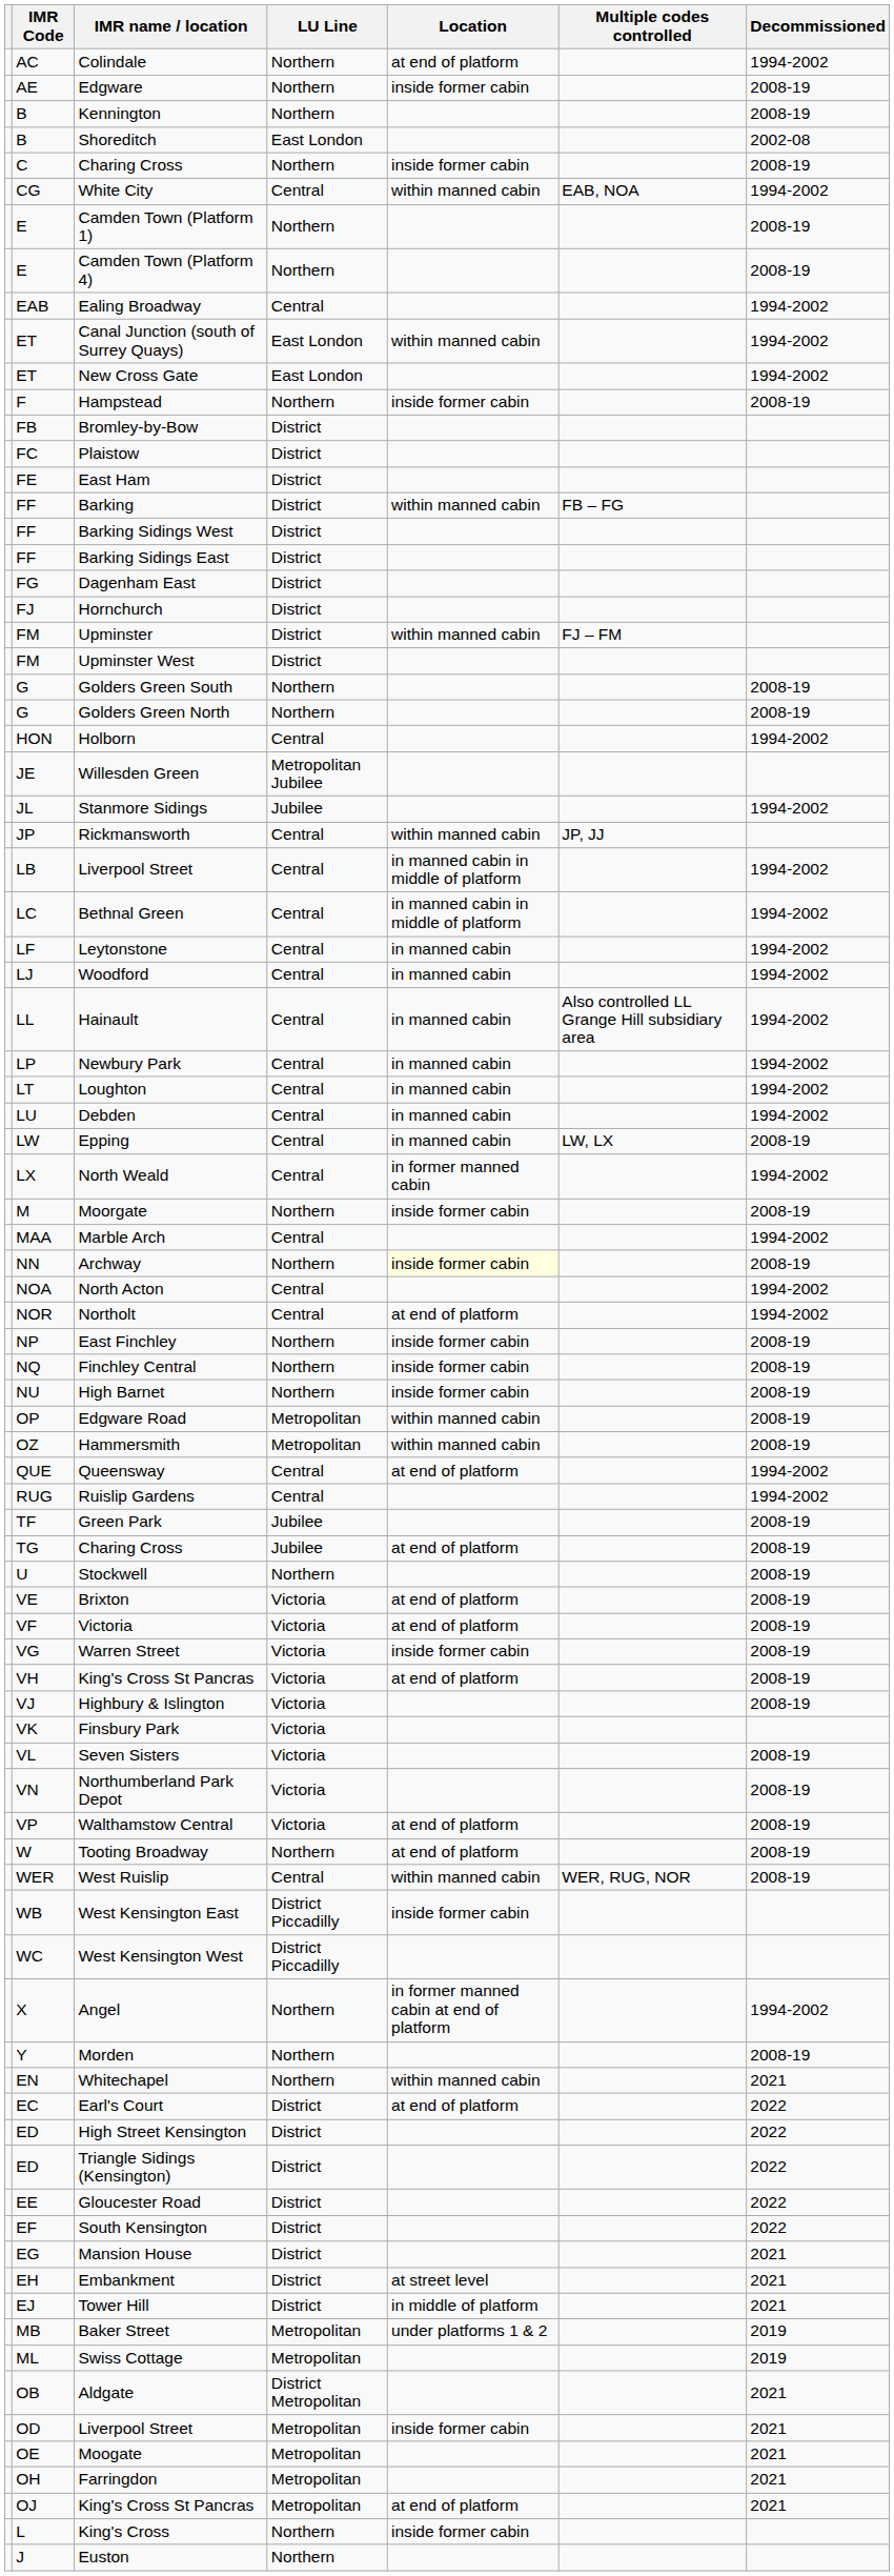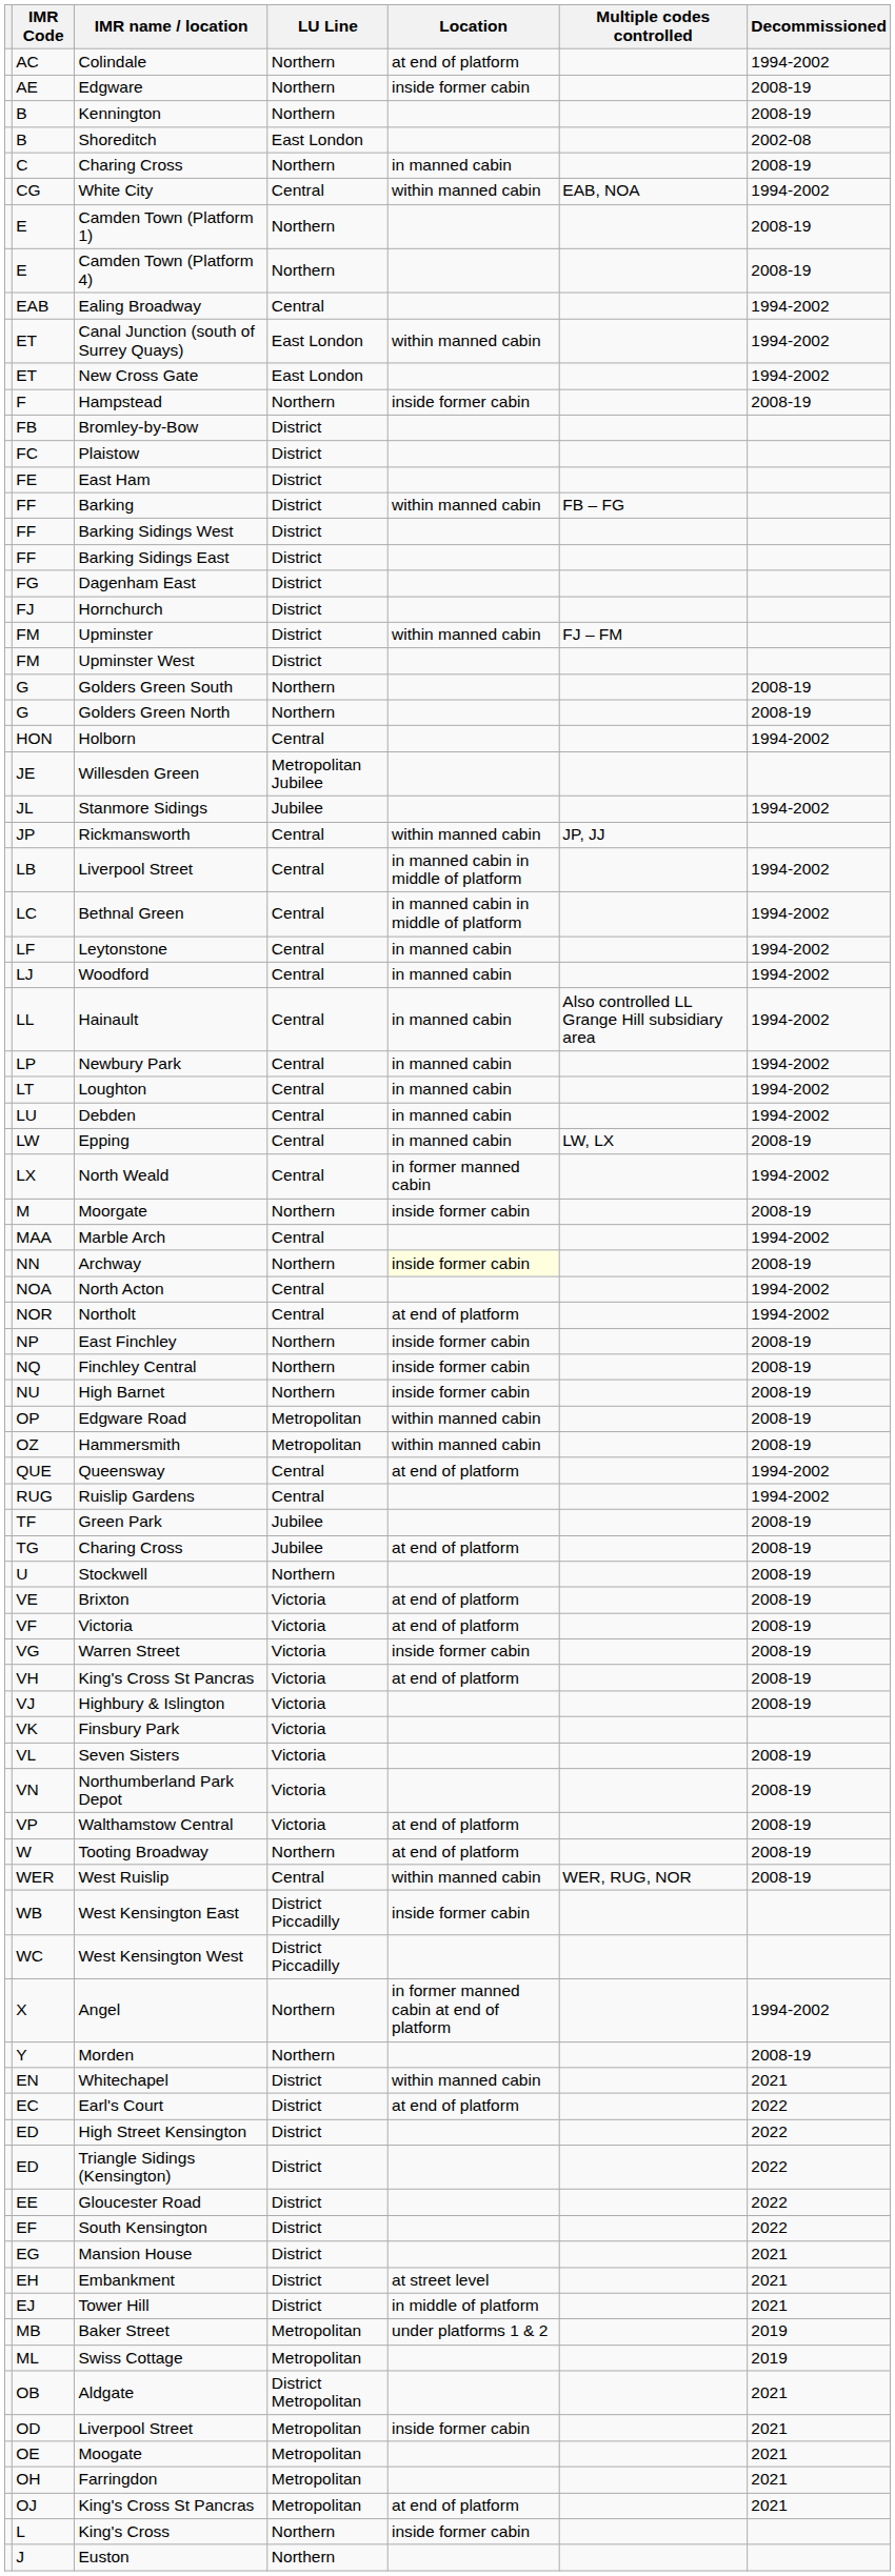 <table class="wikitable sortable">
 <tr>
 <th></th>
 <th>IMR Code</th>
 <th>IMR name / location</th>
 <th>LU Line</th>
 <th>Location</th>
 <th>Multiple codes controlled</th>
 <th>Decommissioned</th>
 </tr>
 <tr>
 <td></td>
 <td>AC</td>
 <td>Colindale</td>
 <td>Northern</td>
 <td>at end of platform</td>
 <td></td>
 <td>1994-2002</td>
 </tr>
 <tr>
 <td></td>
 <td>AE</td>
 <td>Edgware</td>
 <td>Northern</td>
 <td>inside former cabin</td>
 <td></td>
 <td>2008-19</td>
 </tr>
 <tr>
 <td></td>
 <td>B</td>
 <td>Kennington</td>
 <td>Northern</td>
 <td></td>
 <td></td>
 <td>2008-19</td>
 </tr>
 <tr>
 <td></td>
 <td>B</td>
 <td>Shoreditch</td>
 <td>East London</td>
 <td></td>
 <td></td>
 <td>2002-08</td>
 </tr>
 <tr>
 <td></td>
 <td>C</td>
 <td>Charing Cross</td>
 <td>Northern</td>
-<td>inside former cabin</td>
+<td>in manned cabin</td>
 <td></td>
 <td>2008-19</td>
 </tr>
 <tr>
 <td></td>
 <td>CG</td>
 <td>White City</td>
 <td>Central</td>
 <td>within manned cabin</td>
 <td>EAB, NOA</td>
 <td>1994-2002</td>
 </tr>
 <tr>
 <td></td>
 <td>E</td>
 <td>Camden Town (Platform 1)</td>
 <td>Northern</td>
 <td></td>
 <td></td>
 <td>2008-19</td>
 </tr>
 <tr>
 <td></td>
 <td>E</td>
 <td>Camden Town (Platform 4)</td>
 <td>Northern</td>
 <td></td>
 <td></td>
 <td>2008-19</td>
 </tr>
 <tr>
 <td></td>
 <td>EAB</td>
 <td>Ealing Broadway</td>
 <td>Central</td>
 <td></td>
 <td></td>
 <td>1994-2002</td>
 </tr>
 <tr>
 <td></td>
 <td>ET</td>
 <td>Canal Junction (south of Surrey Quays)</td>
 <td>East London</td>
 <td>within manned cabin</td>
 <td></td>
 <td>1994-2002</td>
 </tr>
 <tr>
 <td></td>
 <td>ET</td>
 <td>New Cross Gate</td>
 <td>East London</td>
 <td></td>
 <td></td>
 <td>1994-2002</td>
 </tr>
 <tr>
 <td></td>
 <td>F</td>
 <td>Hampstead</td>
 <td>Northern</td>
 <td>inside former cabin</td>
 <td></td>
 <td>2008-19</td>
 </tr>
 <tr>
 <td></td>
 <td>FB</td>
 <td>Bromley-by-Bow</td>
 <td>District</td>
 <td></td>
 <td></td>
 <td></td>
 </tr>
 <tr>
 <td></td>
 <td>FC</td>
 <td>Plaistow</td>
 <td>District</td>
 <td></td>
 <td></td>
 <td></td>
 </tr>
 <tr>
 <td></td>
 <td>FE</td>
 <td>East Ham</td>
 <td>District</td>
 <td></td>
 <td></td>
 <td></td>
 </tr>
 <tr>
 <td></td>
 <td>FF</td>
 <td>Barking</td>
 <td>District</td>
 <td>within manned cabin</td>
 <td>FB – FG</td>
 <td></td>
 </tr>
 <tr>
 <td></td>
 <td>FF</td>
 <td>Barking Sidings West</td>
 <td>District</td>
 <td></td>
 <td></td>
 <td></td>
 </tr>
 <tr>
 <td></td>
 <td>FF</td>
 <td>Barking Sidings East</td>
 <td>District</td>
 <td></td>
 <td></td>
 <td></td>
 </tr>
 <tr>
 <td></td>
 <td>FG</td>
 <td>Dagenham East</td>
 <td>District</td>
 <td></td>
 <td></td>
 <td></td>
 </tr>
 <tr>
 <td></td>
 <td>FJ</td>
 <td>Hornchurch</td>
 <td>District</td>
 <td></td>
 <td></td>
 <td></td>
 </tr>
 <tr>
 <td></td>
 <td>FM</td>
 <td>Upminster</td>
 <td>District</td>
 <td>within manned cabin</td>
 <td>FJ – FM</td>
 <td></td>
 </tr>
 <tr>
 <td></td>
 <td>FM</td>
 <td>Upminster West</td>
 <td>District</td>
 <td></td>
 <td></td>
 <td></td>
 </tr>
 <tr>
 <td></td>
 <td>G</td>
 <td>Golders Green South</td>
 <td>Northern</td>
 <td></td>
 <td></td>
 <td>2008-19</td>
 </tr>
 <tr>
 <td></td>
 <td>G</td>
 <td>Golders Green North</td>
 <td>Northern</td>
 <td></td>
 <td></td>
 <td>2008-19</td>
 </tr>
 <tr>
 <td></td>
 <td>HON</td>
 <td>Holborn</td>
 <td>Central</td>
 <td></td>
 <td></td>
 <td>1994-2002</td>
 </tr>
 <tr>
 <td></td>
 <td>JE</td>
 <td>Willesden Green</td>
 <td>Metropolitan Jubilee</td>
 <td></td>
 <td></td>
 <td></td>
 </tr>
 <tr>
 <td></td>
 <td>JL</td>
 <td>Stanmore Sidings</td>
 <td>Jubilee</td>
 <td></td>
 <td></td>
 <td>1994-2002</td>
 </tr>
 <tr>
 <td></td>
 <td>JP</td>
 <td>Rickmansworth</td>
 <td>Central</td>
 <td>within manned cabin</td>
 <td>JP, JJ</td>
 <td></td>
 </tr>
 <tr>
 <td></td>
 <td>LB</td>
 <td>Liverpool Street</td>
 <td>Central</td>
 <td>in manned cabin in middle of platform</td>
 <td></td>
 <td>1994-2002</td>
 </tr>
 <tr>
 <td></td>
 <td>LC</td>
 <td>Bethnal Green</td>
 <td>Central</td>
 <td>in manned cabin in middle of platform</td>
 <td></td>
 <td>1994-2002</td>
 </tr>
 <tr>
 <td></td>
 <td>LF</td>
 <td>Leytonstone</td>
 <td>Central</td>
 <td>in manned cabin</td>
 <td></td>
 <td>1994-2002</td>
 </tr>
 <tr>
 <td></td>
 <td>LJ</td>
 <td>Woodford</td>
 <td>Central</td>
 <td>in manned cabin</td>
 <td></td>
 <td>1994-2002</td>
 </tr>
 <tr>
 <td></td>
 <td>LL</td>
 <td>Hainault</td>
 <td>Central</td>
 <td>in manned cabin</td>
 <td>Also controlled LL Grange Hill subsidiary area</td>
 <td>1994-2002</td>
 </tr>
 <tr>
 <td></td>
 <td>LP</td>
 <td>Newbury Park</td>
 <td>Central</td>
 <td>in manned cabin</td>
 <td></td>
 <td>1994-2002</td>
 </tr>
 <tr>
 <td></td>
 <td>LT</td>
 <td>Loughton</td>
 <td>Central</td>
 <td>in manned cabin</td>
 <td></td>
 <td>1994-2002</td>
 </tr>
 <tr>
 <td></td>
 <td>LU</td>
 <td>Debden</td>
 <td>Central</td>
 <td>in manned cabin</td>
 <td></td>
 <td>1994-2002</td>
 </tr>
 <tr>
 <td></td>
 <td>LW</td>
 <td>Epping</td>
 <td>Central</td>
 <td>in manned cabin</td>
 <td>LW, LX</td>
 <td>2008-19</td>
 </tr>
 <tr>
 <td></td>
 <td>LX</td>
 <td>North Weald</td>
 <td>Central</td>
 <td>in former manned cabin</td>
 <td></td>
 <td>1994-2002</td>
 </tr>
 <tr>
 <td></td>
 <td>M</td>
 <td>Moorgate</td>
 <td>Northern</td>
 <td>inside former cabin</td>
 <td></td>
 <td>2008-19</td>
 </tr>
 <tr>
 <td></td>
 <td>MAA</td>
 <td>Marble Arch</td>
 <td>Central</td>
 <td></td>
 <td></td>
 <td>1994-2002</td>
 </tr>
 <tr>
 <td></td>
 <td>NN</td>
 <td>Archway</td>
 <td>Northern</td>
 <td style="background: lightyellow;">inside former cabin</td>
 <td></td>
 <td>2008-19</td>
 </tr>
 <tr>
 <td></td>
 <td>NOA</td>
 <td>North Acton</td>
 <td>Central</td>
 <td></td>
 <td></td>
 <td>1994-2002</td>
 </tr>
 <tr>
 <td></td>
 <td>NOR</td>
 <td>Northolt</td>
 <td>Central</td>
 <td>at end of platform</td>
 <td></td>
 <td>1994-2002</td>
 </tr>
 <tr>
 <td></td>
 <td>NP</td>
 <td>East Finchley</td>
 <td>Northern</td>
 <td>inside former cabin</td>
 <td></td>
 <td>2008-19</td>
 </tr>
 <tr>
 <td></td>
 <td>NQ</td>
 <td>Finchley Central</td>
 <td>Northern</td>
 <td>inside former cabin</td>
 <td></td>
 <td>2008-19</td>
 </tr>
 <tr>
 <td></td>
 <td>NU</td>
 <td>High Barnet</td>
 <td>Northern</td>
 <td>inside former cabin</td>
 <td></td>
 <td>2008-19</td>
 </tr>
 <tr>
 <td></td>
 <td>OP</td>
 <td>Edgware Road</td>
 <td>Metropolitan</td>
 <td>within manned cabin</td>
 <td></td>
 <td>2008-19</td>
 </tr>
 <tr>
 <td></td>
 <td>OZ</td>
 <td>Hammersmith</td>
 <td>Metropolitan</td>
 <td>within manned cabin</td>
 <td></td>
 <td>2008-19</td>
 </tr>
 <tr>
 <td></td>
 <td>QUE</td>
 <td>Queensway</td>
 <td>Central</td>
 <td>at end of platform</td>
 <td></td>
 <td>1994-2002</td>
 </tr>
 <tr>
 <td></td>
 <td>RUG</td>
 <td>Ruislip Gardens</td>
 <td>Central</td>
 <td></td>
 <td></td>
 <td>1994-2002</td>
 </tr>
 <tr>
 <td></td>
 <td>TF</td>
 <td>Green Park</td>
 <td>Jubilee</td>
 <td></td>
 <td></td>
 <td>2008-19</td>
 </tr>
 <tr>
 <td></td>
 <td>TG</td>
 <td>Charing Cross</td>
 <td>Jubilee</td>
 <td>at end of platform</td>
 <td></td>
 <td>2008-19</td>
 </tr>
 <tr>
 <td></td>
 <td>U</td>
 <td>Stockwell</td>
 <td>Northern</td>
 <td></td>
 <td></td>
 <td>2008-19</td>
 </tr>
 <tr>
 <td></td>
 <td>VE</td>
 <td>Brixton</td>
 <td>Victoria</td>
 <td>at end of platform</td>
 <td></td>
 <td>2008-19</td>
 </tr>
 <tr>
 <td></td>
 <td>VF</td>
 <td>Victoria</td>
 <td>Victoria</td>
 <td>at end of platform</td>
 <td></td>
 <td>2008-19</td>
 </tr>
 <tr>
 <td></td>
 <td>VG</td>
 <td>Warren Street</td>
 <td>Victoria</td>
 <td>inside former cabin</td>
 <td></td>
 <td>2008-19</td>
 </tr>
 <tr>
 <td></td>
 <td>VH</td>
 <td>King's Cross St Pancras</td>
 <td>Victoria</td>
 <td>at end of platform</td>
 <td></td>
 <td>2008-19</td>
 </tr>
 <tr>
 <td></td>
 <td>VJ</td>
 <td>Highbury & Islington</td>
 <td>Victoria</td>
 <td></td>
 <td></td>
 <td>2008-19</td>
 </tr>
 <tr>
 <td></td>
 <td>VK</td>
 <td>Finsbury Park</td>
 <td>Victoria</td>
 <td></td>
 <td></td>
 <td></td>
 </tr>
 <tr>
 <td></td>
 <td>VL</td>
 <td>Seven Sisters</td>
 <td>Victoria</td>
 <td></td>
 <td></td>
 <td>2008-19</td>
 </tr>
 <tr>
 <td></td>
 <td>VN</td>
 <td>Northumberland Park Depot</td>
 <td>Victoria</td>
 <td></td>
 <td></td>
 <td>2008-19</td>
 </tr>
 <tr>
 <td></td>
 <td>VP</td>
 <td>Walthamstow Central</td>
 <td>Victoria</td>
 <td>at end of platform</td>
 <td></td>
 <td>2008-19</td>
 </tr>
 <tr>
 <td></td>
 <td>W</td>
 <td>Tooting Broadway</td>
 <td>Northern</td>
 <td>at end of platform</td>
 <td></td>
 <td>2008-19</td>
 </tr>
 <tr>
 <td></td>
 <td>WER</td>
 <td>West Ruislip</td>
 <td>Central</td>
 <td>within manned cabin</td>
 <td>WER, RUG, NOR</td>
 <td>2008-19</td>
 </tr>
 <tr>
 <td></td>
 <td>WB</td>
 <td>West Kensington East</td>
 <td>District Piccadilly</td>
 <td>inside former cabin</td>
 <td></td>
 <td></td>
 </tr>
 <tr>
 <td></td>
 <td>WC</td>
 <td>West Kensington West</td>
 <td>District Piccadilly</td>
 <td></td>
 <td></td>
 <td></td>
 </tr>
 <tr>
 <td></td>
 <td>X</td>
 <td>Angel</td>
 <td>Northern</td>
 <td>in former manned cabin at end of platform</td>
 <td></td>
 <td>1994-2002</td>
 </tr>
 <tr>
 <td></td>
 <td>Y</td>
 <td>Morden</td>
 <td>Northern</td>
 <td></td>
 <td></td>
 <td>2008-19</td>
 </tr>
 <tr>
 <td></td>
 <td>EN</td>
 <td>Whitechapel</td>
-<td>Northern</td>
+<td>District</td>
 <td>within manned cabin</td>
 <td></td>
 <td>2021</td>
 </tr>
 <tr>
 <td></td>
 <td>EC</td>
 <td>Earl's Court</td>
 <td>District</td>
 <td>at end of platform</td>
 <td></td>
 <td>2022</td>
 </tr>
 <tr>
 <td></td>
 <td>ED</td>
 <td>High Street Kensington</td>
 <td>District</td>
 <td></td>
 <td></td>
 <td>2022</td>
 </tr>
 <tr>
 <td></td>
 <td>ED</td>
 <td>Triangle Sidings (Kensington)</td>
 <td>District</td>
 <td></td>
 <td></td>
 <td>2022</td>
 </tr>
 <tr>
 <td></td>
 <td>EE</td>
 <td>Gloucester Road</td>
 <td>District</td>
 <td></td>
 <td></td>
 <td>2022</td>
 </tr>
 <tr>
 <td></td>
 <td>EF</td>
 <td>South Kensington</td>
 <td>District</td>
 <td></td>
 <td></td>
 <td>2022</td>
 </tr>
 <tr>
 <td></td>
 <td>EG</td>
 <td>Mansion House</td>
 <td>District</td>
 <td></td>
 <td></td>
 <td>2021</td>
 </tr>
 <tr>
 <td></td>
 <td>EH</td>
 <td>Embankment</td>
 <td>District</td>
 <td>at street level</td>
 <td></td>
 <td>2021</td>
 </tr>
 <tr>
 <td></td>
 <td>EJ</td>
 <td>Tower Hill</td>
 <td>District</td>
 <td>in middle of platform</td>
 <td></td>
 <td>2021</td>
 </tr>
 <tr>
 <td></td>
 <td>MB</td>
 <td>Baker Street</td>
 <td>Metropolitan</td>
 <td>under platforms 1 & 2</td>
 <td></td>
 <td>2019</td>
 </tr>
 <tr>
 <td></td>
 <td>ML</td>
 <td>Swiss Cottage</td>
 <td>Metropolitan</td>
 <td></td>
 <td></td>
 <td>2019</td>
 </tr>
 <tr>
 <td></td>
 <td>OB</td>
 <td>Aldgate</td>
 <td>District Metropolitan</td>
 <td></td>
 <td></td>
 <td>2021</td>
 </tr>
 <tr>
 <td></td>
 <td>OD</td>
 <td>Liverpool Street</td>
 <td>Metropolitan</td>
 <td>inside former cabin</td>
 <td></td>
 <td>2021</td>
 </tr>
 <tr>
 <td></td>
 <td>OE</td>
 <td>Moogate</td>
 <td>Metropolitan</td>
 <td></td>
 <td></td>
 <td>2021</td>
 </tr>
 <tr>
 <td></td>
 <td>OH</td>
 <td>Farringdon</td>
 <td>Metropolitan</td>
 <td></td>
 <td></td>
 <td>2021</td>
 </tr>
 <tr>
 <td></td>
 <td>OJ</td>
 <td>King's Cross St Pancras</td>
 <td>Metropolitan</td>
 <td>at end of platform</td>
 <td></td>
 <td>2021</td>
 </tr>
 <tr>
 <td></td>
 <td>L</td>
 <td>King's Cross</td>
 <td>Northern</td>
 <td>inside former cabin</td>
 <td></td>
 <td></td>
 </tr>
 <tr>
 <td></td>
 <td>J</td>
 <td>Euston</td>
 <td>Northern</td>
 <td></td>
 <td></td>
 <td></td>
 </tr>
 </table>
